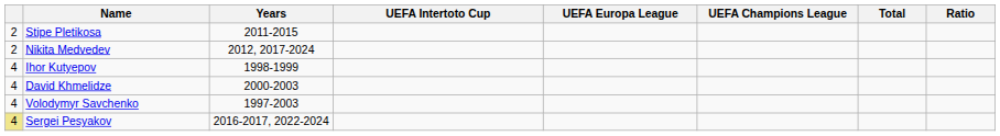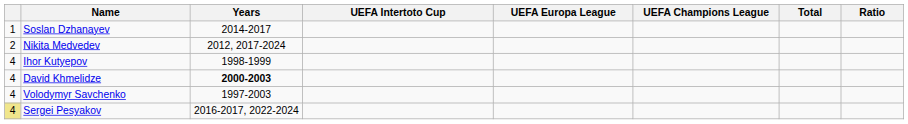 <table class="wikitable sortable"  style="text-align:center; font-size:90%; ">
 <tr>
 <th width=20px></th>
 <th width=300px>Name</th>
 <th width=200px>Years</th>
 <th width=350px>UEFA Intertoto Cup</th>
 <th width=250px>UEFA Europa League</th>
 <th width=250px>UEFA Champions League</th>
 <th width=100px>Total</th>
 <th width=100px>Ratio</th>
 </tr>
 <tr>
-<td>2</td>
-<td align="left"> <a href='#'>Stipe Pletikosa</a></td>
-<td>2011-2015</td>
+<td>1</td>
+<td align="left"> <a href='#'>Soslan Dzhanayev</a></td>
+<td>2014-2017</td>
 <td></td>
 <td></td>
 <td></td>
 <td></td>
 <td></td>
 </tr>
 <tr>
 <td>2</td>
 <td align="left"> <a href='#'>Nikita Medvedev</a></td>
 <td>2012, 2017-2024</td>
 <td></td>
 <td></td>
 <td></td>
 <td></td>
 <td></td>
 </tr>
 <tr>
 <td>4</td>
 <td align="left"> <a href='#'>Ihor Kutyepov</a></td>
 <td>1998-1999</td>
 <td></td>
 <td></td>
 <td></td>
 <td></td>
 <td></td>
 </tr>
 <tr>
 <td>4</td>
 <td align="left"> <a href='#'>David Khmelidze</a></td>
-<td>2000-2003</td>
+<td><strong>2000-2003</strong></td>
 <td></td>
 <td></td>
 <td></td>
 <td></td>
 <td></td>
 </tr>
 <tr>
 <td>4</td>
 <td align="left"> <a href='#'>Volodymyr Savchenko</a></td>
 <td>1997-2003</td>
 <td></td>
 <td></td>
 <td></td>
 <td></td>
 <td></td>
 </tr>
 <tr>
 <td style="background: khaki;">4</td>
 <td align="left"> <a href='#'>Sergei Pesyakov</a></td>
 <td>2016-2017, 2022-2024</td>
 <td></td>
 <td></td>
 <td></td>
 <td></td>
 <td></td>
 </tr>
 </table>
